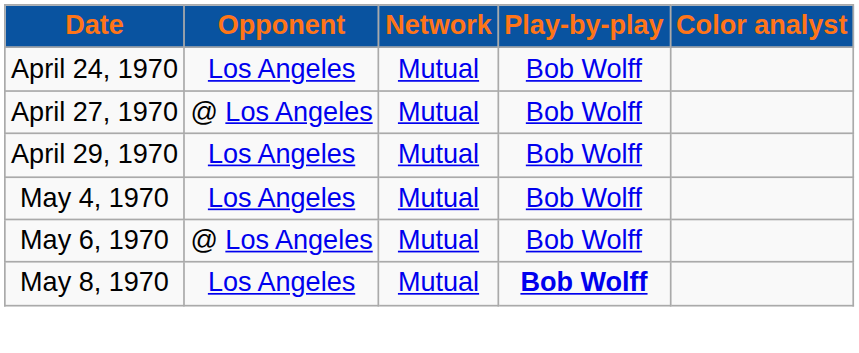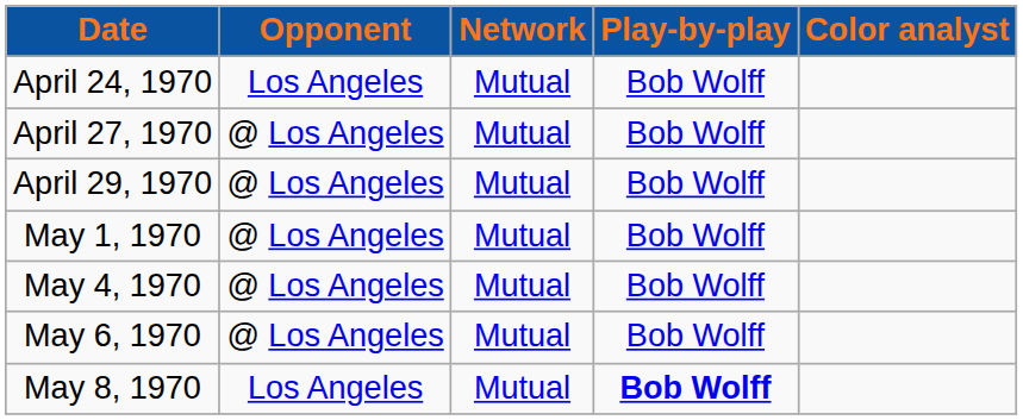 <table class="wikitable">
 <tr>
 <th style="color:#FF7518; background:#0953a0;">Date</th>
 <th style="color:#FF7518; background:#0953a0;">Opponent</th>
 <th style="color:#FF7518; background:#0953a0;">Network</th>
 <th style="color:#FF7518; background:#0953a0;">Play-by-play</th>
 <th style="color:#FF7518; background:#0953a0;">Color analyst</th>
 </tr>
 <tr style="text-align: center">
 <td>April 24, 1970</td>
 <td><a href='#'>Los Angeles</a></td>
 <td><a href='#'>Mutual</a></td>
 <td><a href='#'>Bob Wolff</a></td>
 <td></td>
 </tr>
 <tr style="text-align: center">
 <td>April 27, 1970</td>
 <td>@ <a href='#'>Los Angeles</a></td>
 <td><a href='#'>Mutual</a></td>
 <td><a href='#'>Bob Wolff</a></td>
 <td></td>
 </tr>
 <tr style="text-align: center">
 <td>April 29, 1970</td>
-<td><a href='#'>Los Angeles</a></td>
+<td>@ <a href='#'>Los Angeles</a></td>
+<td><a href='#'>Mutual</a></td>
+<td><a href='#'>Bob Wolff</a></td>
+<td></td>
+</tr>
+<tr style="text-align: center">
+<td>May 1, 1970</td>
+<td>@ <a href='#'>Los Angeles</a></td>
 <td><a href='#'>Mutual</a></td>
 <td><a href='#'>Bob Wolff</a></td>
 <td></td>
 </tr>
 <tr style="text-align: center">
 <td>May 4, 1970</td>
-<td><a href='#'>Los Angeles</a></td>
+<td>@ <a href='#'>Los Angeles</a></td>
 <td><a href='#'>Mutual</a></td>
 <td><a href='#'>Bob Wolff</a></td>
 <td></td>
 </tr>
 <tr style="text-align: center">
 <td>May 6, 1970</td>
 <td>@ <a href='#'>Los Angeles</a></td>
 <td><a href='#'>Mutual</a></td>
 <td><a href='#'>Bob Wolff</a></td>
 <td></td>
 </tr>
 <tr style="text-align: center">
 <td>May 8, 1970</td>
 <td><a href='#'>Los Angeles</a></td>
 <td><a href='#'>Mutual</a></td>
 <td><strong><a href='#'>Bob Wolff</a></strong></td>
 <td></td>
 </tr>
 </table>
